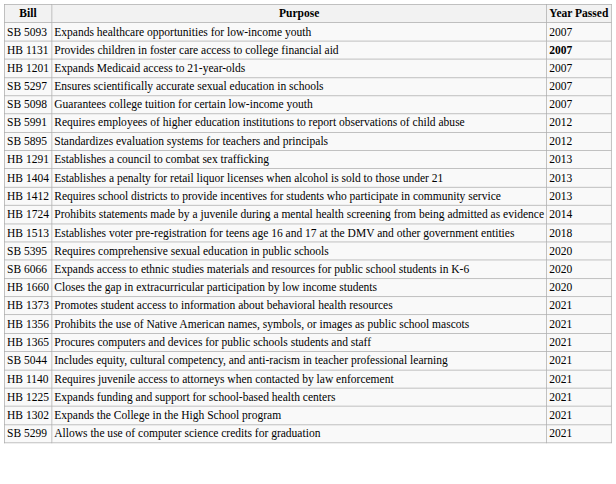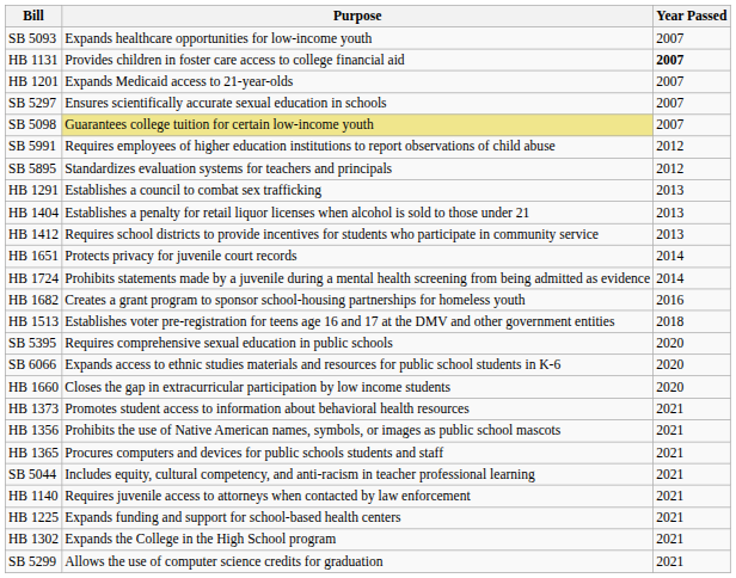 <table class="wikitable">
 <tr>
 <th><strong>Bill</strong></th>
 <th><strong>Purpose</strong></th>
 <th><strong>Year Passed</strong></th>
 </tr>
 <tr>
 <td>SB 5093</td>
 <td>Expands healthcare opportunities for low-income youth</td>
 <td>2007</td>
 </tr>
 <tr>
 <td>HB 1131</td>
 <td>Provides children in foster care access to college financial aid</td>
 <td><strong>2007</strong></td>
 </tr>
 <tr>
 <td>HB 1201</td>
 <td>Expands Medicaid access to 21-year-olds</td>
 <td>2007</td>
 </tr>
 <tr>
 <td>SB 5297</td>
 <td>Ensures scientifically accurate sexual education in schools</td>
 <td>2007</td>
 </tr>
 <tr>
 <td>SB 5098</td>
-<td>Guarantees college tuition for certain low-income youth</td>
+<td style="background: khaki;">Guarantees college tuition for certain low-income youth</td>
 <td>2007</td>
 </tr>
 <tr>
 <td>SB 5991</td>
 <td>Requires employees of higher education institutions to report observations of child abuse</td>
 <td>2012</td>
 </tr>
 <tr>
 <td>SB 5895</td>
 <td>Standardizes evaluation systems for teachers and principals</td>
 <td>2012</td>
 </tr>
 <tr>
 <td>HB 1291</td>
 <td>Establishes a council to combat sex trafficking</td>
 <td>2013</td>
 </tr>
 <tr>
 <td>HB 1404</td>
 <td>Establishes a penalty for retail liquor licenses when alcohol is sold to those under 21</td>
 <td>2013</td>
 </tr>
 <tr>
 <td>HB 1412</td>
 <td>Requires school districts to provide incentives for students who participate in community service</td>
 <td>2013</td>
 </tr>
 <tr>
+<td>HB 1651</td>
+<td>Protects privacy for juvenile court records</td>
+<td>2014</td>
+</tr>
+<tr>
 <td>HB 1724</td>
 <td>Prohibits statements made by a juvenile during a mental health screening from being admitted as evidence</td>
 <td>2014</td>
+</tr>
+<tr>
+<td>HB 1682</td>
+<td>Creates a grant program to sponsor school-housing partnerships for homeless youth</td>
+<td>2016</td>
 </tr>
 <tr>
 <td>HB 1513</td>
 <td>Establishes voter pre-registration for teens age 16 and 17 at the DMV and other government entities</td>
 <td>2018</td>
 </tr>
 <tr>
 <td>SB 5395</td>
 <td>Requires comprehensive sexual education in public schools</td>
 <td>2020</td>
 </tr>
 <tr>
 <td>SB 6066</td>
 <td>Expands access to ethnic studies materials and resources for public school students in K-6</td>
 <td>2020</td>
 </tr>
 <tr>
 <td>HB 1660</td>
 <td>Closes the gap in extracurricular participation by low income students</td>
 <td>2020</td>
 </tr>
 <tr>
 <td>HB 1373</td>
 <td>Promotes student access to information about behavioral health resources</td>
 <td>2021</td>
 </tr>
 <tr>
 <td>HB 1356</td>
 <td>Prohibits the use of Native American names, symbols, or images as public school mascots</td>
 <td>2021</td>
 </tr>
 <tr>
 <td>HB 1365</td>
 <td>Procures computers and devices for public schools students and staff</td>
 <td>2021</td>
 </tr>
 <tr>
 <td>SB 5044</td>
 <td>Includes equity, cultural competency, and anti-racism in teacher professional learning</td>
 <td>2021</td>
 </tr>
 <tr>
 <td>HB 1140</td>
 <td>Requires juvenile access to attorneys when contacted by law enforcement</td>
 <td>2021</td>
 </tr>
 <tr>
 <td>HB 1225</td>
 <td>Expands funding and support for school-based health centers</td>
 <td>2021</td>
 </tr>
 <tr>
 <td>HB 1302</td>
 <td>Expands the College in the High School program</td>
 <td>2021</td>
 </tr>
 <tr>
 <td>SB 5299</td>
 <td>Allows the use of computer science credits for graduation</td>
 <td>2021</td>
 </tr>
 </table>
